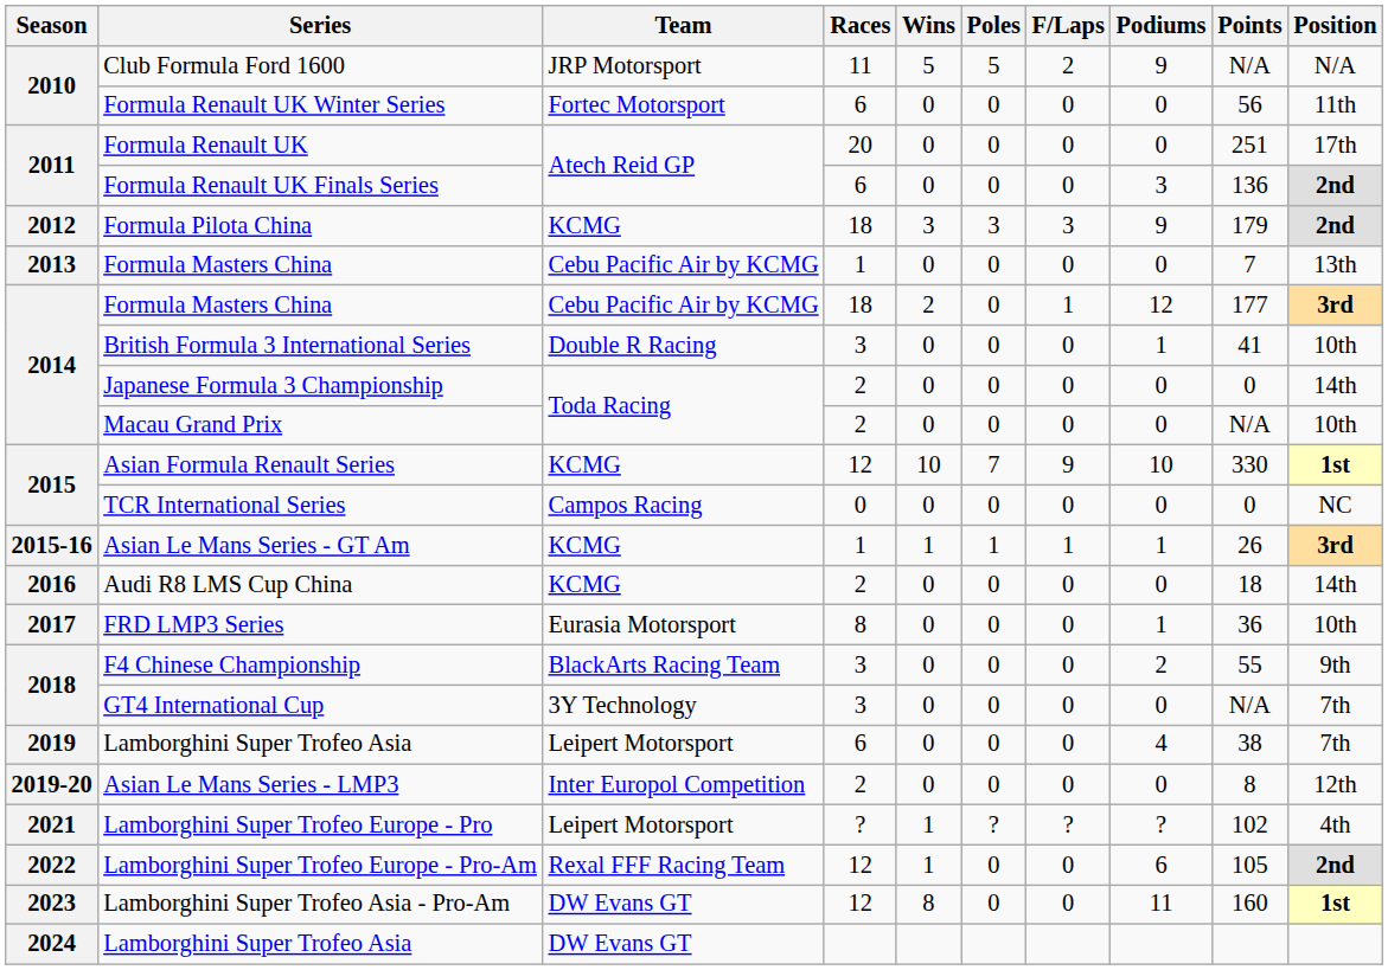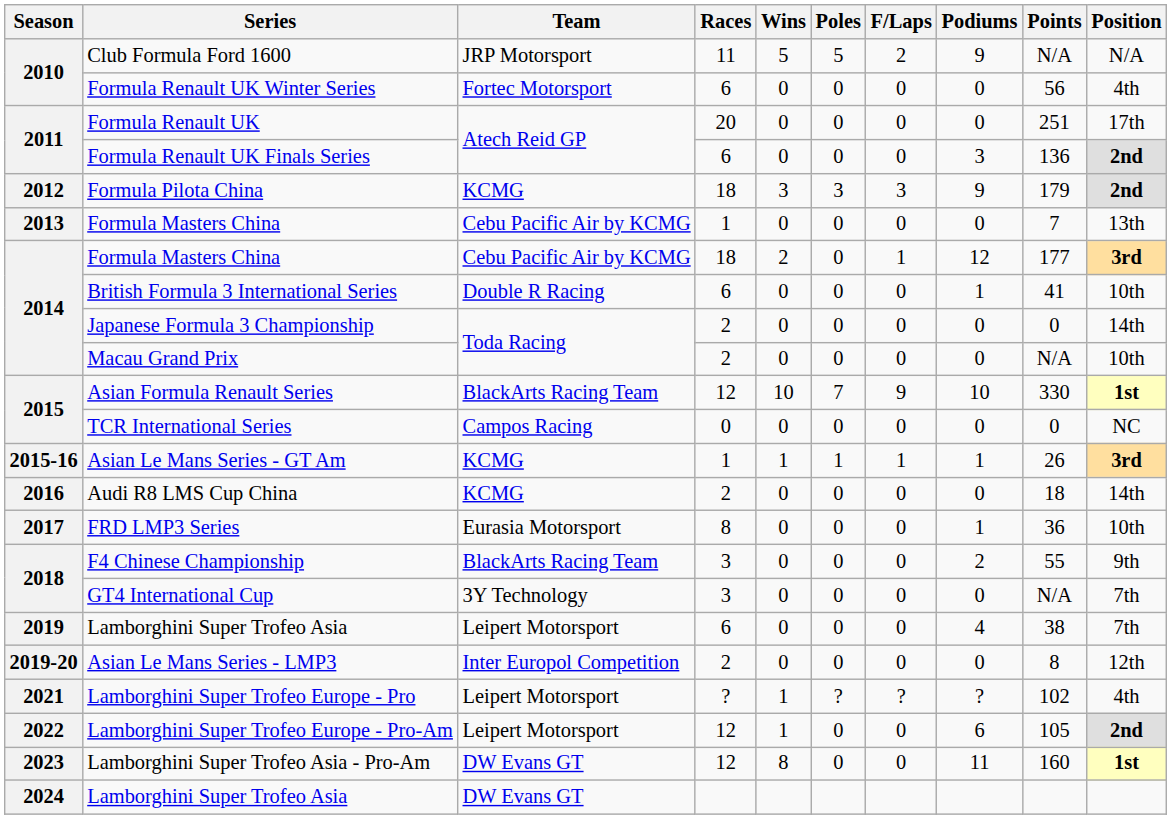 <table class="wikitable" style="font-size:90%; text-align:center">
 <tr>
 <th>Season</th>
 <th>Series</th>
 <th>Team</th>
 <th>Races</th>
 <th>Wins</th>
 <th>Poles</th>
 <th>F/Laps</th>
 <th>Podiums</th>
 <th>Points</th>
 <th>Position</th>
 </tr>
 <tr>
 <th rowspan="2">2010</th>
 <td align=left>Club Formula Ford 1600</td>
 <td align=left>JRP Motorsport</td>
 <td>11</td>
 <td>5</td>
 <td>5</td>
 <td>2</td>
 <td>9</td>
 <td>N/A</td>
 <td>N/A</td>
 </tr>
 <tr>
 <td align=left><a href='#'>Formula Renault UK Winter Series</a></td>
 <td align=left><a href='#'>Fortec Motorsport</a></td>
 <td>6</td>
 <td>0</td>
 <td>0</td>
 <td>0</td>
 <td>0</td>
 <td>56</td>
-<td>11th</td>
+<td>4th</td>
 </tr>
 <tr>
 <th rowspan=2>2011</th>
 <td align=left><a href='#'>Formula Renault UK</a></td>
 <td rowspan="2" align="left"><a href='#'>Atech Reid GP</a></td>
 <td>20</td>
 <td>0</td>
 <td>0</td>
 <td>0</td>
 <td>0</td>
 <td>251</td>
 <td>17th</td>
 </tr>
 <tr>
 <td align=left><a href='#'>Formula Renault UK Finals Series</a></td>
 <td>6</td>
 <td>0</td>
 <td>0</td>
 <td>0</td>
 <td>3</td>
 <td>136</td>
 <td style="background:#DFDFDF;"><strong>2nd</strong></td>
 </tr>
 <tr>
 <th>2012</th>
 <td align=left><a href='#'>Formula Pilota China</a></td>
 <td align=left><a href='#'>KCMG</a></td>
 <td>18</td>
 <td>3</td>
 <td>3</td>
 <td>3</td>
 <td>9</td>
 <td>179</td>
 <td style="background:#DFDFDF;"><strong>2nd</strong></td>
 </tr>
 <tr>
 <th>2013</th>
 <td align=left><a href='#'>Formula Masters China</a></td>
 <td align=left><a href='#'>Cebu Pacific Air by KCMG</a></td>
 <td>1</td>
 <td>0</td>
 <td>0</td>
 <td>0</td>
 <td>0</td>
 <td>7</td>
 <td>13th</td>
 </tr>
 <tr>
 <th rowspan="4">2014</th>
 <td align=left><a href='#'>Formula Masters China</a></td>
 <td align=left><a href='#'>Cebu Pacific Air by KCMG</a></td>
 <td>18</td>
 <td>2</td>
 <td>0</td>
 <td>1</td>
 <td>12</td>
 <td>177</td>
 <td style="background:#FFDF9F;"><strong>3rd</strong></td>
 </tr>
 <tr>
 <td align=left><a href='#'>British Formula 3 International Series</a></td>
 <td align=left><a href='#'>Double R Racing</a></td>
-<td>3</td>
+<td>6</td>
 <td>0</td>
 <td>0</td>
 <td>0</td>
 <td>1</td>
 <td>41</td>
 <td>10th</td>
 </tr>
 <tr>
 <td align=left><a href='#'>Japanese Formula 3 Championship</a></td>
 <td rowspan="2" align=left><a href='#'>Toda Racing</a></td>
 <td>2</td>
 <td>0</td>
 <td>0</td>
 <td>0</td>
 <td>0</td>
 <td>0</td>
 <td>14th</td>
 </tr>
 <tr>
 <td align=left><a href='#'>Macau Grand Prix</a></td>
 <td>2</td>
 <td>0</td>
 <td>0</td>
 <td>0</td>
 <td>0</td>
 <td>N/A</td>
 <td>10th</td>
 </tr>
 <tr>
 <th rowspan="2">2015</th>
 <td align=left><a href='#'>Asian Formula Renault Series</a></td>
-<td align=left><a href='#'>KCMG</a></td>
+<td align=left><a href='#'>BlackArts Racing Team</a></td>
 <td>12</td>
 <td>10</td>
 <td>7</td>
 <td>9</td>
 <td>10</td>
 <td>330</td>
 <td style="background:#FFFFBF;"><strong>1st</strong></td>
 </tr>
 <tr>
 <td align=left><a href='#'>TCR International Series</a></td>
 <td align=left><a href='#'>Campos Racing</a></td>
 <td>0</td>
 <td>0</td>
 <td>0</td>
 <td>0</td>
 <td>0</td>
 <td>0</td>
 <td>NC</td>
 </tr>
 <tr>
 <th>2015-16</th>
 <td align=left><a href='#'>Asian Le Mans Series - GT Am</a></td>
 <td align=left><a href='#'>KCMG</a></td>
 <td>1</td>
 <td>1</td>
 <td>1</td>
 <td>1</td>
 <td>1</td>
 <td>26</td>
 <td style="background:#FFDF9F;"><strong>3rd</strong></td>
 </tr>
 <tr>
 <th>2016</th>
 <td align=left>Audi R8 LMS Cup China</td>
 <td align=left><a href='#'>KCMG</a></td>
 <td>2</td>
 <td>0</td>
 <td>0</td>
 <td>0</td>
 <td>0</td>
 <td>18</td>
 <td>14th</td>
 </tr>
 <tr>
 <th>2017</th>
 <td align=left><a href='#'>FRD LMP3 Series</a></td>
 <td align=left>Eurasia Motorsport</td>
 <td>8</td>
 <td>0</td>
 <td>0</td>
 <td>0</td>
 <td>1</td>
 <td>36</td>
 <td>10th</td>
 </tr>
 <tr>
 <th rowspan="2">2018</th>
 <td align=left><a href='#'>F4 Chinese Championship</a></td>
 <td align=left><a href='#'>BlackArts Racing Team</a></td>
 <td>3</td>
 <td>0</td>
 <td>0</td>
 <td>0</td>
 <td>2</td>
 <td>55</td>
 <td>9th</td>
 </tr>
 <tr>
 <td align=left><a href='#'>GT4 International Cup</a></td>
 <td align=left>3Y Technology</td>
 <td>3</td>
 <td>0</td>
 <td>0</td>
 <td>0</td>
 <td>0</td>
 <td>N/A</td>
 <td>7th</td>
 </tr>
 <tr>
 <th>2019</th>
 <td align=left>Lamborghini Super Trofeo Asia</td>
 <td align=left>Leipert Motorsport</td>
 <td>6</td>
 <td>0</td>
 <td>0</td>
 <td>0</td>
 <td>4</td>
 <td>38</td>
 <td>7th</td>
 </tr>
 <tr>
 <th>2019-20</th>
 <td align=left><a href='#'>Asian Le Mans Series - LMP3</a></td>
 <td align=left><a href='#'>Inter Europol Competition</a></td>
 <td>2</td>
 <td>0</td>
 <td>0</td>
 <td>0</td>
 <td>0</td>
 <td>8</td>
 <td>12th</td>
 </tr>
 <tr>
 <th>2021</th>
 <td align=left><a href='#'>Lamborghini Super Trofeo Europe - Pro</a></td>
 <td align=left>Leipert Motorsport</td>
 <td>?</td>
 <td>1</td>
 <td>?</td>
 <td>?</td>
 <td>?</td>
 <td>102</td>
 <td>4th</td>
 </tr>
 <tr>
 <th>2022</th>
 <td align=left><a href='#'>Lamborghini Super Trofeo Europe - Pro-Am</a></td>
-<td align=left><a href='#'>Rexal FFF Racing Team</a></td>
+<td align=left>Leipert Motorsport</td>
 <td>12</td>
 <td>1</td>
 <td>0</td>
 <td>0</td>
 <td>6</td>
 <td>105</td>
 <td style="background:#DFDFDF;"><strong>2nd</strong></td>
 </tr>
 <tr>
 <th>2023</th>
 <td align=left>Lamborghini Super Trofeo Asia - Pro-Am</td>
 <td align=left><a href='#'>DW Evans GT</a></td>
 <td>12</td>
 <td>8</td>
 <td>0</td>
 <td>0</td>
 <td>11</td>
 <td>160</td>
 <td style=background:#ffffbf><strong>1st</strong></td>
 </tr>
 <tr>
 <th>2024</th>
 <td align=left><a href='#'>Lamborghini Super Trofeo Asia</a></td>
 <td align=left><a href='#'>DW Evans GT</a></td>
 <td></td>
 <td></td>
 <td></td>
 <td></td>
 <td></td>
 <td></td>
 <td></td>
 </tr>
 </table>
